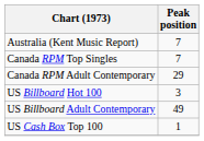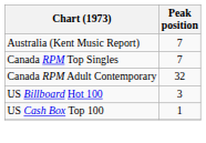 <table class="wikitable sortable">
 <tr>
 <th align="left">Chart (1973)</th>
 <th align="left">Peak<br>position</th>
 </tr>
 <tr>
 <td>Australia (Kent Music Report)</td>
 <td style="text-align:center;">7</td>
 </tr>
 <tr>
 <td>Canada <em><a href='#'>RPM</a></em> Top Singles</td>
 <td style="text-align:center;">7</td>
 </tr>
 <tr>
 <td>Canada <em>RPM</em> Adult Contemporary</td>
-<td style="text-align:center;">29</td>
+<td style="text-align:center;">32</td>
 </tr>
 <tr>
 <td>US <em><a href='#'>Billboard</a></em> <a href='#'>Hot 100</a></td>
 <td style="text-align:center;">3</td>
-</tr>
-<tr>
-<td>US <em>Billboard</em> <a href='#'>Adult Contemporary</a></td>
-<td align="center">49</td>
 </tr>
 <tr>
 <td>US <em><a href='#'>Cash Box</a></em> Top 100</td>
 <td style="text-align:center;">1</td>
 </tr>
 <tr>
 </tr>
 </table>
